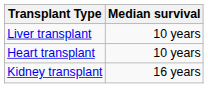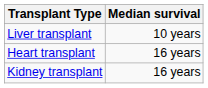 <table class=wikitable>
 <tr>
 <th>Transplant Type</th>
 <th>Median survival</th>
 </tr>
 <tr valign="top">
 <td><a href='#'>Liver transplant</a></td>
 <td style="text-align:right;">10 years</td>
 </tr>
 <tr valign="top">
 <td><a href='#'>Heart transplant</a></td>
-<td style="text-align:right;">10 years</td>
+<td style="text-align:right;">16 years</td>
 </tr>
 <tr>
 <td><a href='#'>Kidney transplant</a></td>
 <td style="text-align:right;">16 years</td>
 </tr>
 </table>
